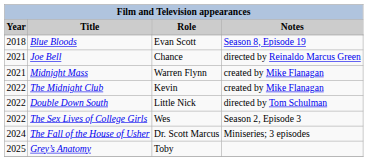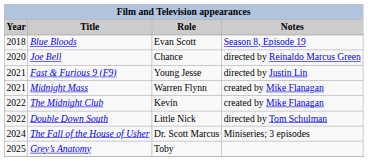 <table class="wikitable sortable" | border="2" cellpadding="4" background: #f9f9f9;>
 <tr align="center">
 <th colspan=4 style="background:#B0C4DE;">Film and Television appearances</th>
 </tr>
 <tr>
 <th style="background:#CCCCCC;">Year</th>
 <th style="background:#CCCCCC;">Title</th>
 <th style="background:#CCCCCC;">Role</th>
 <th class="unsortable" ! style="background:#CCCCCC;">Notes</th>
 </tr>
 <tr>
 </tr>
 <tr>
 <td>2018</td>
 <td><em><a href='#'>Blue Bloods</a></em></td>
 <td>Evan Scott</td>
 <td><a href='#'>Season 8, Episode 19</a></td>
 </tr>
 <tr>
-<td>2021</td>
+<td>2020</td>
 <td><em><a href='#'>Joe Bell</a></em></td>
 <td>Chance</td>
 <td>directed by <a href='#'>Reinaldo Marcus Green</a></td>
+</tr>
+<tr>
+<td>2021</td>
+<td><em><a href='#'>Fast & Furious 9 (F9)</a></em></td>
+<td>Young Jesse</td>
+<td>directed by <a href='#'>Justin Lin</a></td>
 </tr>
 <tr>
 <td>2021</td>
 <td><em><a href='#'>Midnight Mass</a></em></td>
 <td>Warren Flynn</td>
 <td>created by <a href='#'>Mike Flanagan</a></td>
 </tr>
 <tr>
 <td>2022</td>
 <td><em><a href='#'>The Midnight Club</a></em></td>
 <td>Kevin</td>
 <td>created by <a href='#'>Mike Flanagan</a></td>
 </tr>
 <tr>
 <td>2022</td>
 <td><em><a href='#'>Double Down South</a></em></td>
 <td>Little Nick</td>
 <td>directed by <a href='#'>Tom Schulman</a></td>
 </tr>
 <tr>
-<td>2022</td>
-<td><em><a href='#'>The Sex Lives of College Girls</a></em></td>
-<td>Wes</td>
-<td>Season 2, Episode 3</td>
-</tr>
-<tr>
 <td>2024</td>
 <td><em><a href='#'> The Fall of the House of Usher</a></em></td>
 <td>Dr. Scott Marcus</td>
 <td>Miniseries; 3 episodes</td>
 </tr>
 <tr>
 <td>2025</td>
 <td><em><a href='#'> Grey’s Anatomy</a></em></td>
 <td>Toby</td>
 <td></td>
 </tr>
 <tr>
 </tr>
 </table>
